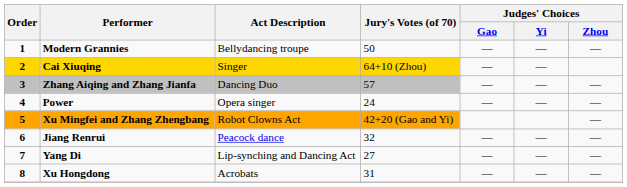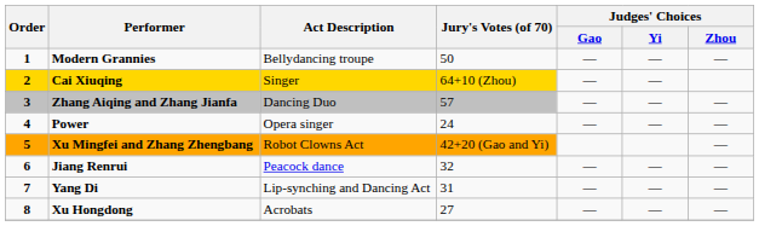 <table class="wikitable" style="width:100%;">
 <tr>
 <th rowspan=2>Order</th>
 <th rowspan=2>Performer</th>
 <th rowspan=2>Act Description</th>
 <th rowspan=2>Jury's Votes (of 70)</th>
 <th colspan=3>Judges' Choices</th>
 </tr>
 <tr>
 <th width="70"><a href='#'>Gao</a></th>
 <th width="70"><a href='#'>Yi</a></th>
 <th width="70"><a href='#'>Zhou</a></th>
 </tr>
 <tr>
 <td align="center"><strong>1</strong></td>
 <td><strong>Modern Grannies</strong></td>
 <td>Bellydancing troupe</td>
 <td>50</td>
 <td align="center">—</td>
 <td align="center">—</td>
 <td align="center">—</td>
 </tr>
 <tr>
 <td style="background: gold" align="center"><strong>2</strong></td>
 <td style="background: gold"><strong>Cai Xiuqing</strong></td>
 <td style="background: gold">Singer</td>
 <td style="background: gold">64+10 (Zhou)</td>
 <td align="center">—</td>
 <td align="center">—</td>
 <td align="center"></td>
 </tr>
 <tr>
 <td style="background: silver" align="center"><strong>3</strong></td>
 <td style="background: silver"><strong>Zhang Aiqing and Zhang Jianfa</strong></td>
 <td style="background: silver">Dancing Duo</td>
 <td style="background: silver">57</td>
 <td align="center">—</td>
 <td align="center">—</td>
 <td align="center">—</td>
 </tr>
 <tr>
 <td align="center"><strong>4</strong></td>
 <td><strong>Power</strong></td>
 <td>Opera singer</td>
 <td>24</td>
 <td align="center">—</td>
 <td align="center">—</td>
 <td align="center">—</td>
 </tr>
 <tr>
 <td style="background: orange" align="center"><strong>5</strong></td>
 <td style="background: orange"><strong>Xu Mingfei and Zhang Zhengbang</strong></td>
 <td style="background: orange">Robot Clowns Act</td>
 <td style="background: orange">42+20 (Gao and Yi)</td>
 <td align="center"></td>
 <td align="center"></td>
 <td align="center">—</td>
 </tr>
 <tr>
 <td align="center"><strong>6</strong></td>
 <td><strong>Jiang Renrui</strong></td>
 <td><a href='#'>Peacock dance</a></td>
 <td>32</td>
 <td align="center">—</td>
 <td align="center">—</td>
 <td align="center">—</td>
 </tr>
 <tr>
 <td align="center"><strong>7</strong></td>
 <td><strong>Yang Di</strong></td>
 <td>Lip-synching and Dancing Act</td>
-<td>27</td>
+<td>31</td>
 <td align="center">—</td>
 <td align="center">—</td>
 <td align="center">—</td>
 </tr>
 <tr>
 <td align="center"><strong>8</strong></td>
 <td><strong>Xu Hongdong</strong></td>
 <td>Acrobats</td>
-<td>31</td>
+<td>27</td>
 <td align="center">—</td>
 <td align="center">—</td>
 <td align="center">—</td>
 </tr>
 <tr>
 </tr>
 </table>
